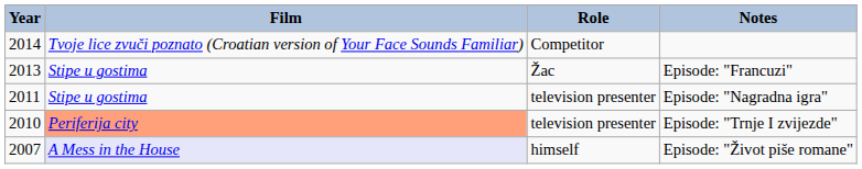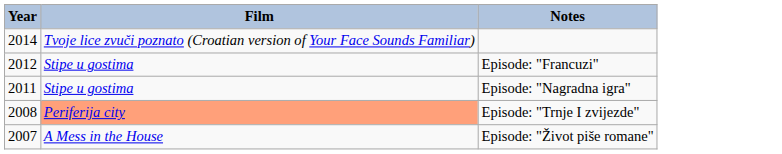 <table class="wikitable" style="font-size:90%;">
 <tr>
 <th style="background:#B0C4DE;">Year</th>
 <th style="background:#B0C4DE;">Film</th>
-<th style="background:#B0C4DE;">Role</th>
 <th style="background:#B0C4DE;">Notes</th>
 </tr>
 <tr>
 <td>2014</td>
 <td><em><a href='#'>Tvoje lice zvuči poznato</a> (Croatian version of <a href='#'>Your Face Sounds Familiar</a>)</em></td>
-<td>Competitor</td>
 <td></td>
 </tr>
 <tr>
-<td>2013</td>
+<td>2012</td>
 <td><em><a href='#'>Stipe u gostima</a></em></td>
-<td>Žac</td>
 <td>Episode: "Francuzi"</td>
 </tr>
 <tr>
 <td>2011</td>
 <td><em><a href='#'>Stipe u gostima</a></em></td>
-<td>television presenter</td>
 <td>Episode: "Nagradna igra"</td>
 </tr>
 <tr>
-<td>2010</td>
+<td>2008</td>
 <td style="background: lightsalmon;"><em><a href='#'>Periferija city</a></em></td>
-<td>television presenter</td>
 <td>Episode: "Trnje I zvijezde"</td>
 </tr>
 <tr>
 <td>2007</td>
-<td style="background: lavender;"><em><a href='#'>A Mess in the House</a></em></td>
-<td>himself</td>
+<td><em><a href='#'>A Mess in the House</a></em></td>
 <td>Episode: "Život piše romane"</td>
 </tr>
 </table>
